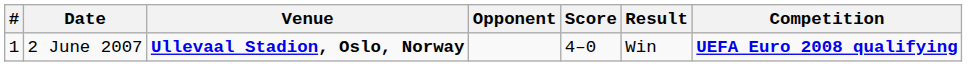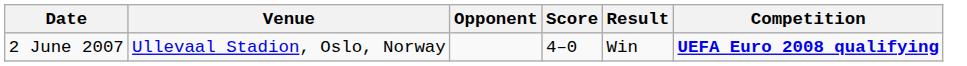 <table class="wikitable">
 <tr>
-<th>#</th>
 <th>Date</th>
 <th>Venue</th>
 <th>Opponent</th>
 <th>Score</th>
 <th>Result</th>
 <th>Competition</th>
 </tr>
 <tr>
-<td>1</td>
 <td>2 June 2007</td>
-<td><strong><a href='#'>Ullevaal Stadion</a>, Oslo, Norway</strong></td>
+<td><a href='#'>Ullevaal Stadion</a>, Oslo, Norway</td>
 <td></td>
 <td>4–0</td>
 <td>Win</td>
 <td><strong><a href='#'>UEFA Euro 2008 qualifying</a></strong></td>
 </tr>
 </table>
